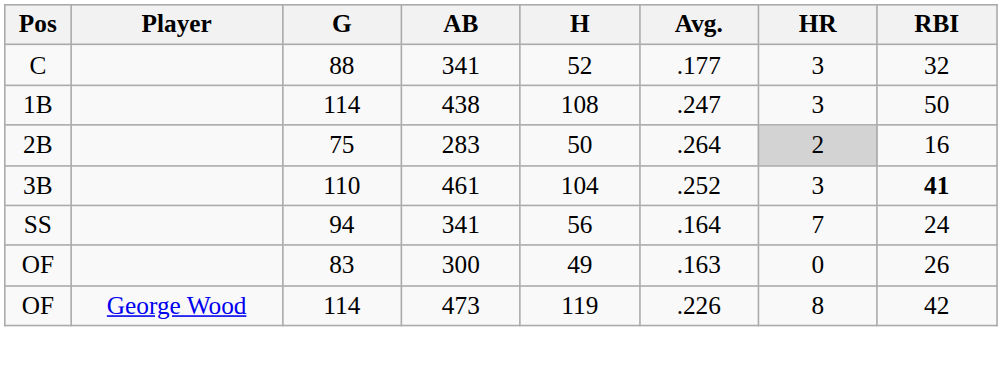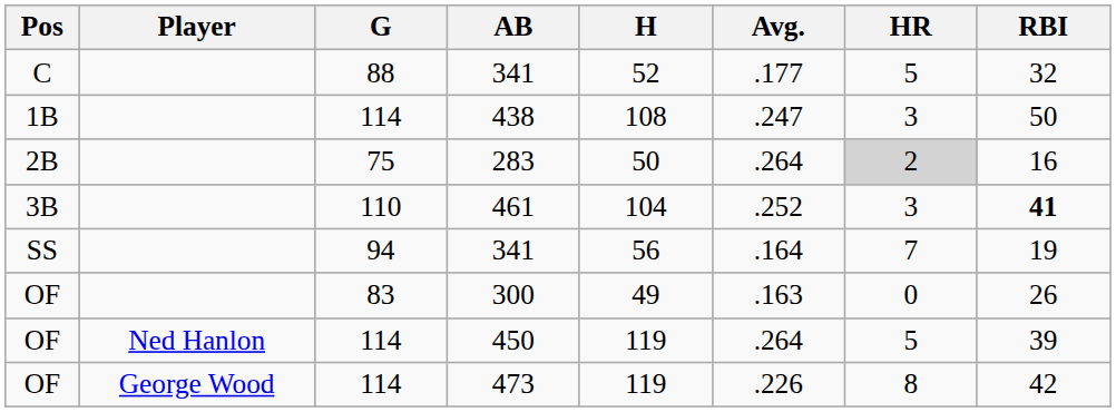 <table class="wikitable sortable">
 <tr>
 <th bgcolor="#DDDDFF" width="5%">Pos</th>
 <th bgcolor="#DDDDFF" width="16%">Player</th>
 <th bgcolor="#DDDDFF" width="9%">G</th>
 <th bgcolor="#DDDDFF" width="9%">AB</th>
 <th bgcolor="#DDDDFF" width="9%">H</th>
 <th bgcolor="#DDDDFF" width="9%">Avg.</th>
 <th bgcolor="#DDDDFF" width="9%">HR</th>
 <th bgcolor="#DDDDFF" width="9%">RBI</th>
 </tr>
 <tr align="center">
 <td>C</td>
 <td></td>
 <td>88</td>
 <td>341</td>
 <td>52</td>
 <td>.177</td>
-<td>3</td>
+<td>5</td>
 <td>32</td>
 </tr>
 <tr align="center">
 <td>1B</td>
 <td></td>
 <td>114</td>
 <td>438</td>
 <td>108</td>
 <td>.247</td>
 <td>3</td>
 <td>50</td>
 </tr>
 <tr align="center">
 <td>2B</td>
 <td></td>
 <td>75</td>
 <td>283</td>
 <td>50</td>
 <td>.264</td>
 <td style="background: lightgrey;">2</td>
 <td>16</td>
 </tr>
 <tr align="center">
 <td>3B</td>
 <td></td>
 <td>110</td>
 <td>461</td>
 <td>104</td>
 <td>.252</td>
 <td>3</td>
 <td><strong>41</strong></td>
 </tr>
 <tr align="center">
 <td>SS</td>
 <td></td>
 <td>94</td>
 <td>341</td>
 <td>56</td>
 <td>.164</td>
 <td>7</td>
-<td>24</td>
+<td>19</td>
 </tr>
 <tr align="center">
 <td>OF</td>
 <td></td>
 <td>83</td>
 <td>300</td>
 <td>49</td>
 <td>.163</td>
 <td>0</td>
 <td>26</td>
 </tr>
 <tr align=center>
 <td>OF</td>
+<td><a href='#'>Ned Hanlon</a></td>
+<td>114</td>
+<td>450</td>
+<td>119</td>
+<td>.264</td>
+<td>5</td>
+<td>39</td>
+</tr>
+<tr align=center>
+<td>OF</td>
 <td><a href='#'>George Wood</a></td>
 <td>114</td>
 <td>473</td>
 <td>119</td>
 <td>.226</td>
 <td>8</td>
 <td>42</td>
 </tr>
 </table>
